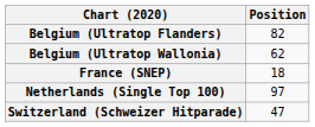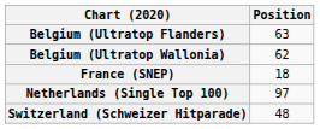 <table class="wikitable sortable plainrowheaders" style="text-align:center">
 <tr>
 <th scope="col">Chart (2020)</th>
 <th scope="col">Position</th>
 </tr>
 <tr>
 <th scope="row">Belgium (Ultratop Flanders)</th>
-<td>82</td>
+<td>63</td>
 </tr>
 <tr>
 <th scope="row">Belgium (Ultratop Wallonia)</th>
 <td>62</td>
 </tr>
 <tr>
 <th scope="row">France (SNEP)</th>
 <td>18</td>
 </tr>
 <tr>
 <th scope="row">Netherlands (Single Top 100)</th>
 <td>97</td>
 </tr>
 <tr>
 <th scope="row">Switzerland (Schweizer Hitparade)</th>
-<td>47</td>
+<td>48</td>
 </tr>
 </table>
